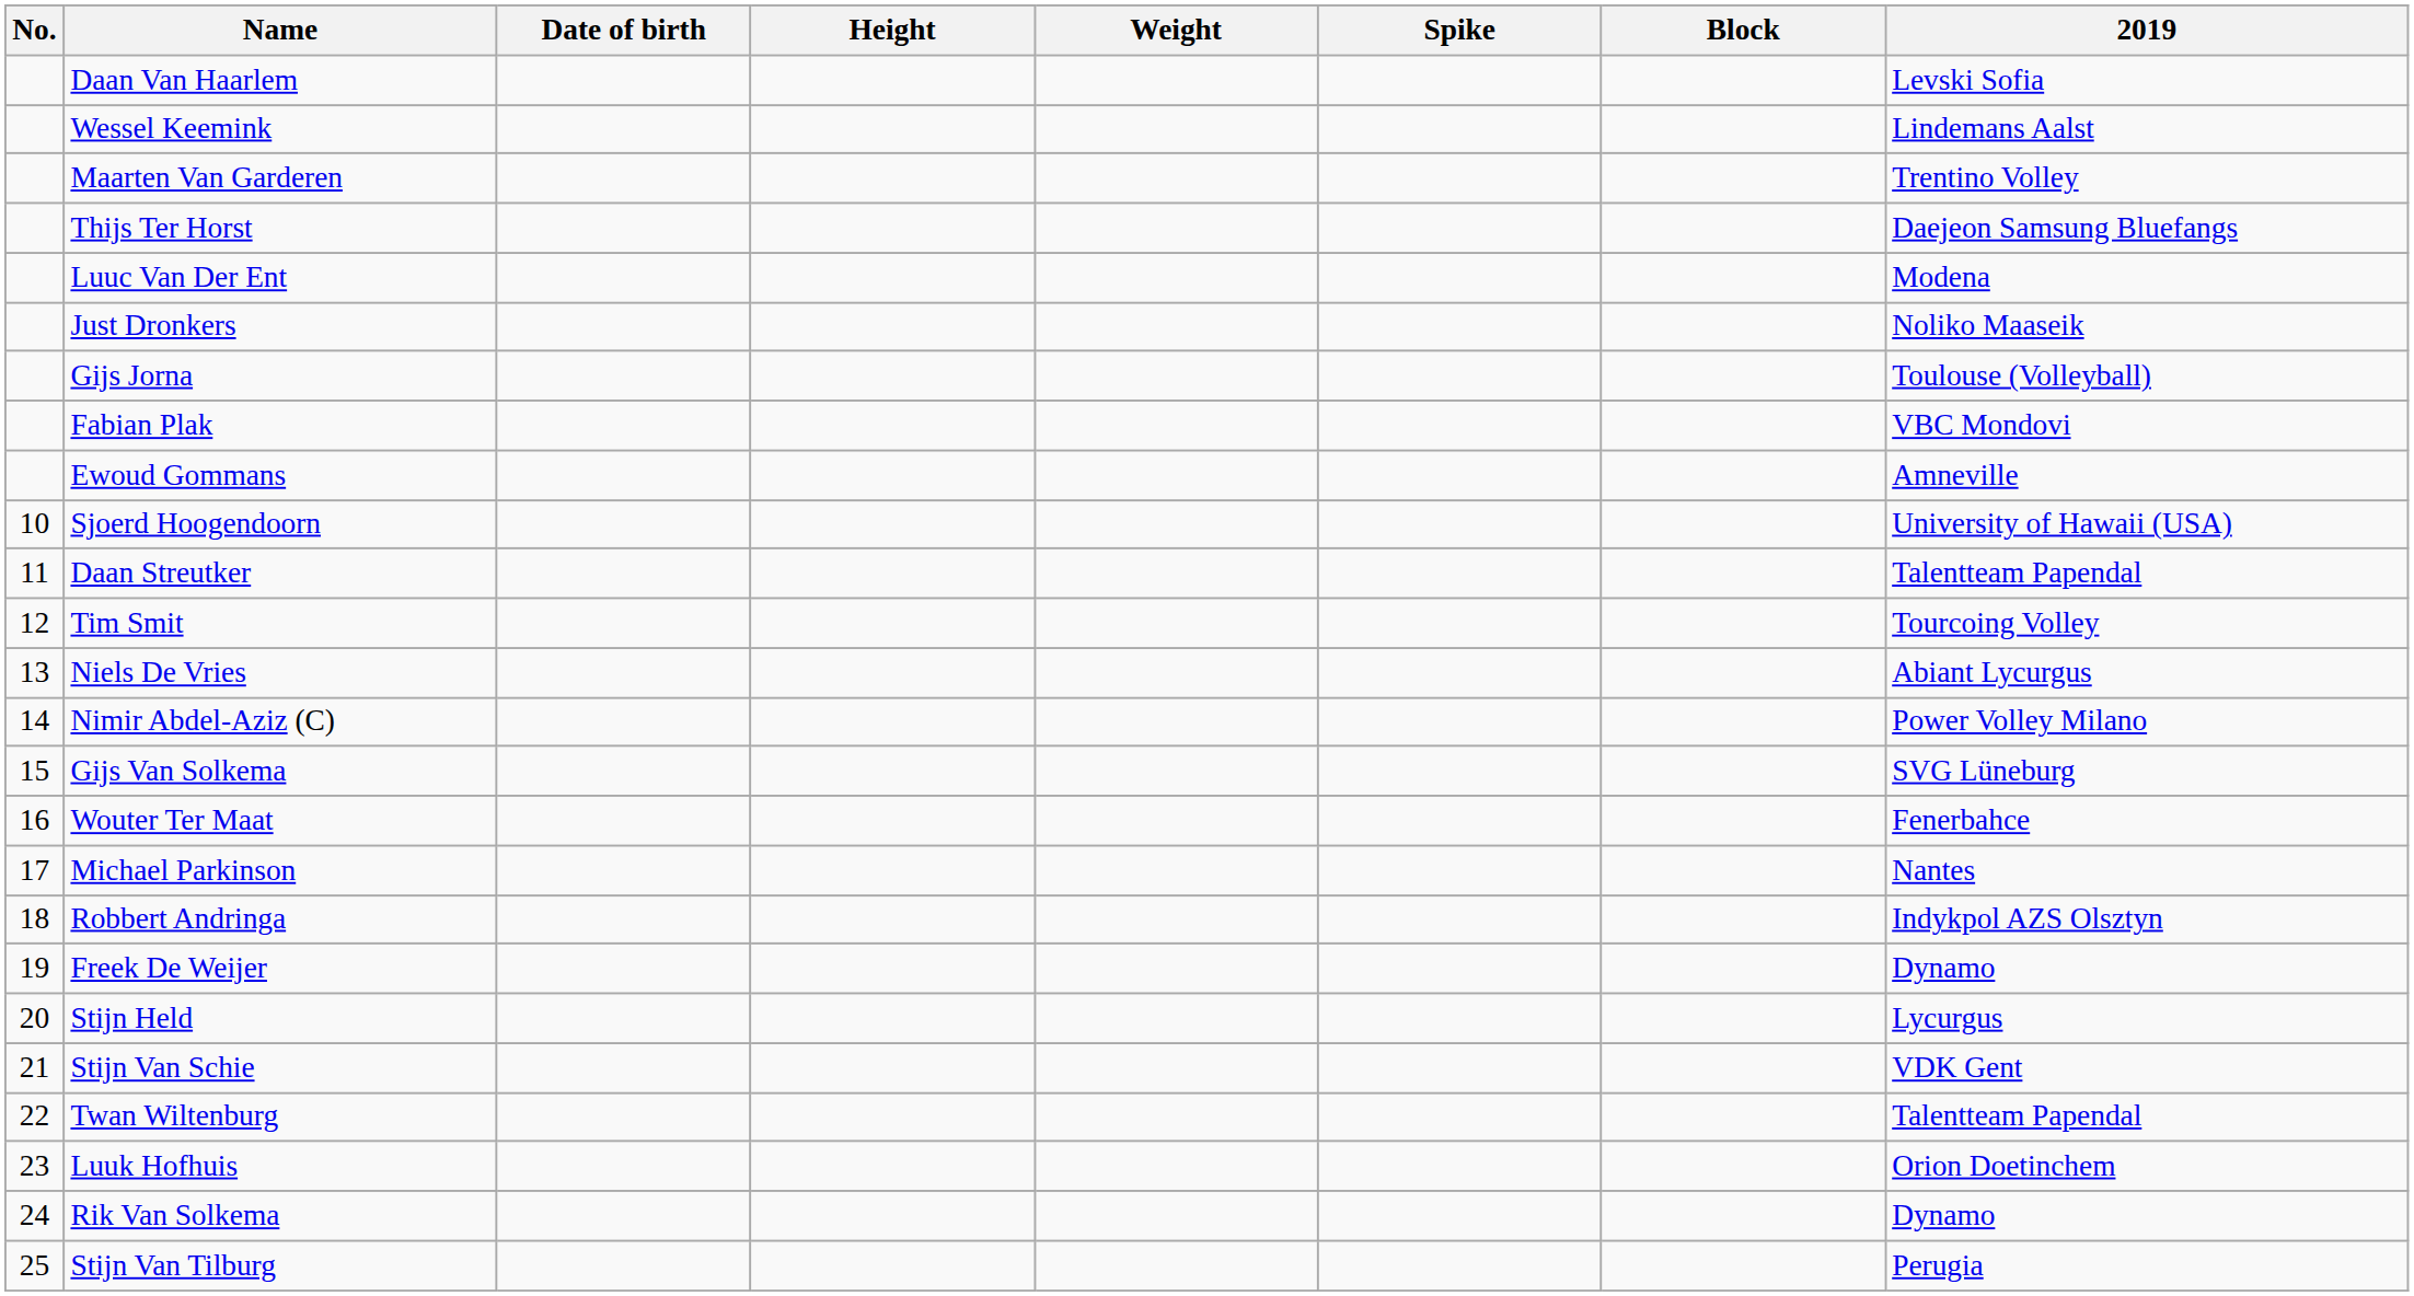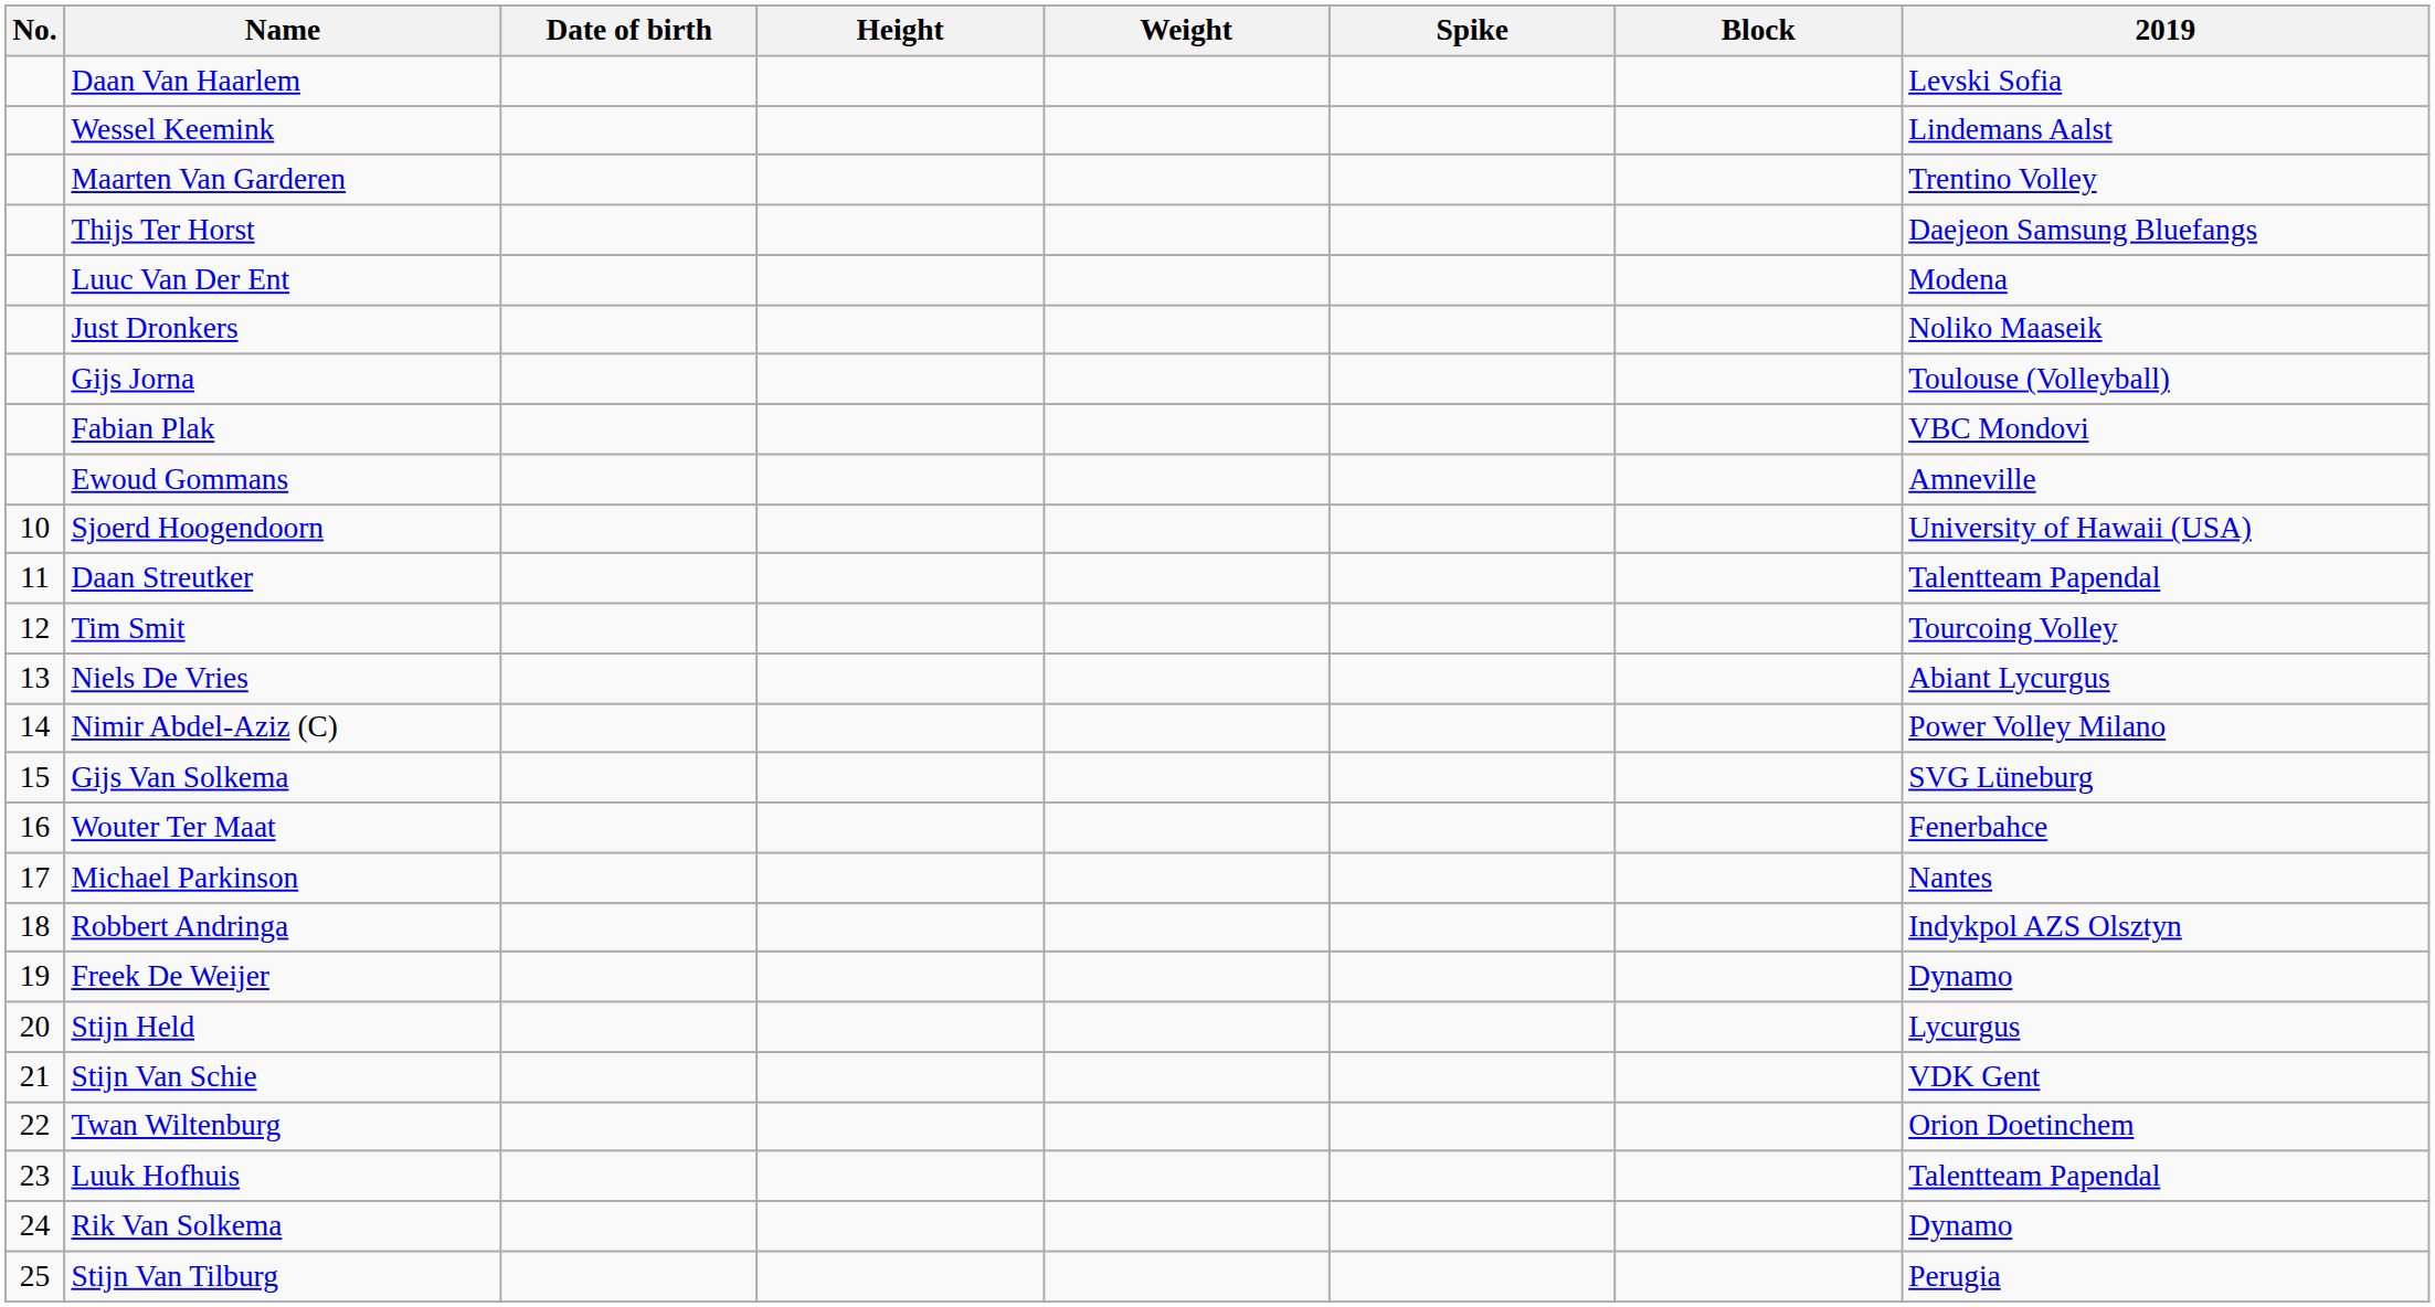 <table class="wikitable sortable" style="font-size:90%; text-align:center;">
 <tr>
 <th>No.</th>
 <th style="width:14em">Name</th>
 <th style="width:8em">Date of birth</th>
 <th style="width:9em">Height</th>
 <th style="width:9em">Weight</th>
 <th style="width:9em">Spike</th>
 <th style="width:9em">Block</th>
 <th style="width:17em">2019</th>
 </tr>
 <tr>
 <td></td>
 <td align=left><a href='#'>Daan Van Haarlem</a></td>
 <td align=right></td>
 <td></td>
 <td></td>
 <td></td>
 <td></td>
 <td align=left> <a href='#'>Levski Sofia</a></td>
 </tr>
 <tr>
 <td></td>
 <td align=left><a href='#'>Wessel Keemink</a></td>
 <td align=right></td>
 <td></td>
 <td></td>
 <td></td>
 <td></td>
 <td align=left> <a href='#'>Lindemans Aalst</a></td>
 </tr>
 <tr>
 <td></td>
 <td align=left><a href='#'>Maarten Van Garderen</a></td>
 <td align=right></td>
 <td></td>
 <td></td>
 <td></td>
 <td></td>
 <td align=left> <a href='#'>Trentino Volley</a></td>
 </tr>
 <tr>
 <td></td>
 <td align=left><a href='#'>Thijs Ter Horst</a></td>
 <td align=right></td>
 <td></td>
 <td></td>
 <td></td>
 <td></td>
 <td align=left> <a href='#'>Daejeon Samsung Bluefangs</a></td>
 </tr>
 <tr>
 <td></td>
 <td align=left><a href='#'>Luuc Van Der Ent</a></td>
 <td align=right></td>
 <td></td>
 <td></td>
 <td></td>
 <td></td>
 <td align=left> <a href='#'>Modena</a></td>
 </tr>
 <tr>
 <td></td>
 <td align=left><a href='#'>Just Dronkers</a></td>
 <td align=right></td>
 <td></td>
 <td></td>
 <td></td>
 <td></td>
 <td align=left> <a href='#'>Noliko Maaseik</a></td>
 </tr>
 <tr>
 <td></td>
 <td align=left><a href='#'>Gijs Jorna</a></td>
 <td align=right></td>
 <td></td>
 <td></td>
 <td></td>
 <td></td>
 <td align=left> <a href='#'>Toulouse (Volleyball)</a></td>
 </tr>
 <tr>
 <td></td>
 <td align=left><a href='#'>Fabian Plak</a></td>
 <td align=right></td>
 <td></td>
 <td></td>
 <td></td>
 <td></td>
 <td align=left> <a href='#'>VBC Mondovi</a></td>
 </tr>
 <tr>
 <td></td>
 <td align=left><a href='#'>Ewoud Gommans</a></td>
 <td align=right></td>
 <td></td>
 <td></td>
 <td></td>
 <td></td>
 <td align=left> <a href='#'>Amneville</a></td>
 </tr>
 <tr>
 <td>10</td>
 <td align=left><a href='#'>Sjoerd Hoogendoorn</a></td>
 <td align=right></td>
 <td></td>
 <td></td>
 <td></td>
 <td></td>
 <td align=left> <a href='#'>University of Hawaii (USA)</a></td>
 </tr>
 <tr>
 <td>11</td>
 <td align=left><a href='#'>Daan Streutker</a></td>
 <td align=right></td>
 <td></td>
 <td></td>
 <td></td>
 <td></td>
 <td align=left> <a href='#'>Talentteam Papendal</a></td>
 </tr>
 <tr>
 <td>12</td>
 <td align=left><a href='#'>Tim Smit</a></td>
 <td align=right></td>
 <td></td>
 <td></td>
 <td></td>
 <td></td>
 <td align=left> <a href='#'>Tourcoing Volley</a></td>
 </tr>
 <tr>
 <td>13</td>
 <td align=left><a href='#'>Niels De Vries</a></td>
 <td align=right></td>
 <td></td>
 <td></td>
 <td></td>
 <td></td>
 <td align=left> <a href='#'>Abiant Lycurgus</a></td>
 </tr>
 <tr>
 <td>14</td>
 <td align=left><a href='#'>Nimir Abdel-Aziz</a> (C)</td>
 <td align="right"></td>
 <td></td>
 <td></td>
 <td></td>
 <td></td>
 <td align=left> <a href='#'>Power Volley Milano</a></td>
 </tr>
 <tr>
 <td>15</td>
 <td align=left><a href='#'>Gijs Van Solkema</a></td>
 <td align=right></td>
 <td></td>
 <td></td>
 <td></td>
 <td></td>
 <td align=left> <a href='#'>SVG Lüneburg</a></td>
 </tr>
 <tr>
 <td>16</td>
 <td align=left><a href='#'>Wouter Ter Maat</a></td>
 <td align=right></td>
 <td></td>
 <td></td>
 <td></td>
 <td></td>
 <td align=left> <a href='#'>Fenerbahce</a></td>
 </tr>
 <tr>
 <td>17</td>
 <td align=left><a href='#'>Michael Parkinson</a></td>
 <td align=right></td>
 <td></td>
 <td></td>
 <td></td>
 <td></td>
 <td align=left> <a href='#'>Nantes</a></td>
 </tr>
 <tr>
 <td>18</td>
 <td align=left><a href='#'>Robbert Andringa</a></td>
 <td align=right></td>
 <td></td>
 <td></td>
 <td></td>
 <td></td>
 <td align=left> <a href='#'>Indykpol AZS Olsztyn</a></td>
 </tr>
 <tr>
 <td>19</td>
 <td align=left><a href='#'>Freek De Weijer</a></td>
 <td align=right></td>
 <td></td>
 <td></td>
 <td></td>
 <td></td>
 <td align=left> <a href='#'>Dynamo</a></td>
 </tr>
 <tr>
 <td>20</td>
 <td align=left><a href='#'>Stijn Held</a></td>
 <td align=right></td>
 <td></td>
 <td></td>
 <td></td>
 <td></td>
 <td align=left> <a href='#'>Lycurgus</a></td>
 </tr>
 <tr>
 <td>21</td>
 <td align=left><a href='#'>Stijn Van Schie</a></td>
 <td align=right></td>
 <td></td>
 <td></td>
 <td></td>
 <td></td>
 <td align=left> <a href='#'>VDK Gent</a></td>
 </tr>
 <tr>
 <td>22</td>
 <td align=left><a href='#'>Twan Wiltenburg</a></td>
 <td align=right></td>
 <td></td>
 <td></td>
 <td></td>
 <td></td>
-<td align=left> <a href='#'>Talentteam Papendal</a></td>
+<td align=left> <a href='#'>Orion Doetinchem</a></td>
 </tr>
 <tr>
 <td>23</td>
 <td align=left><a href='#'>Luuk Hofhuis</a></td>
 <td align=right></td>
 <td></td>
 <td></td>
 <td></td>
 <td></td>
-<td align=left> <a href='#'>Orion Doetinchem</a></td>
+<td align=left> <a href='#'>Talentteam Papendal</a></td>
 </tr>
 <tr>
 <td>24</td>
 <td align=left><a href='#'>Rik Van Solkema</a></td>
 <td align=right></td>
 <td></td>
 <td></td>
 <td></td>
 <td></td>
 <td align=left> <a href='#'>Dynamo</a></td>
 </tr>
 <tr>
 <td>25</td>
 <td align=left><a href='#'>Stijn Van Tilburg</a></td>
 <td align=right></td>
 <td></td>
 <td></td>
 <td></td>
 <td></td>
 <td align=left> <a href='#'>Perugia</a></td>
 </tr>
 </table>
